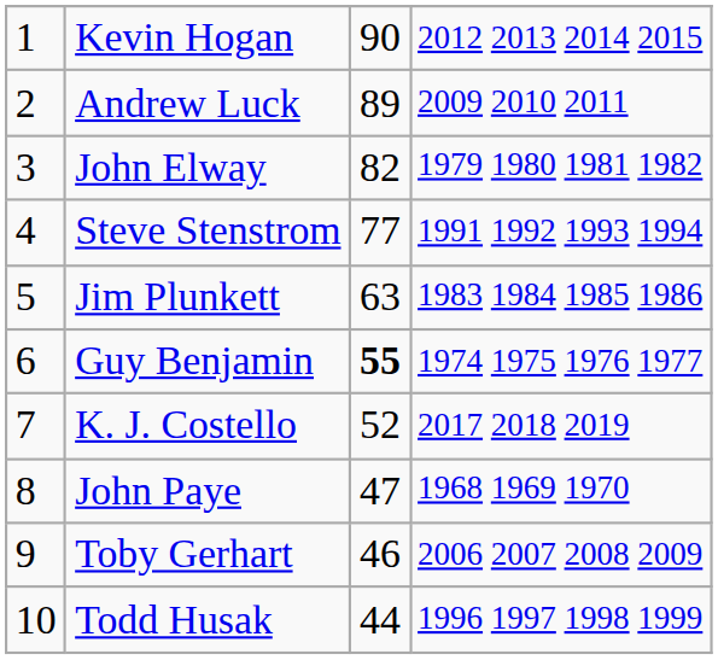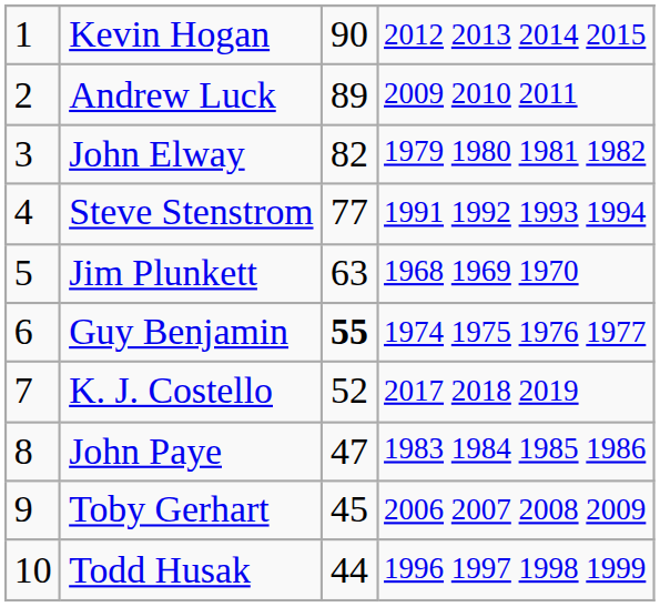 <table class="wikitable">
 <tr>
 </tr>
 <tr>
 <td>1</td>
 <td><a href='#'>Kevin Hogan</a></td>
 <td><abbr>90</abbr></td>
 <td style="font-size:80%;"><a href='#'>2012</a> <a href='#'>2013</a> <a href='#'>2014</a> <a href='#'>2015</a></td>
 </tr>
 <tr>
 <td>2</td>
 <td><a href='#'>Andrew Luck</a></td>
 <td><abbr>89</abbr></td>
 <td style="font-size:80%;"><a href='#'>2009</a> <a href='#'>2010</a> <a href='#'>2011</a></td>
 </tr>
 <tr>
 <td>3</td>
 <td><a href='#'>John Elway</a></td>
 <td><abbr>82</abbr></td>
 <td style="font-size:80%;"><a href='#'>1979</a> <a href='#'>1980</a> <a href='#'>1981</a> <a href='#'>1982</a></td>
 </tr>
 <tr>
 <td>4</td>
 <td><a href='#'>Steve Stenstrom</a></td>
 <td><abbr>77</abbr></td>
 <td style="font-size:80%;"><a href='#'>1991</a> <a href='#'>1992</a> <a href='#'>1993</a> <a href='#'>1994</a></td>
 </tr>
 <tr>
 <td>5</td>
 <td><a href='#'>Jim Plunkett</a></td>
 <td><abbr>63</abbr></td>
-<td style="font-size:80%;"><a href='#'>1983</a> <a href='#'>1984</a> <a href='#'>1985</a> <a href='#'>1986</a></td>
+<td style="font-size:80%;"><a href='#'>1968</a> <a href='#'>1969</a> <a href='#'>1970</a></td>
 </tr>
 <tr>
 <td>6</td>
 <td><a href='#'>Guy Benjamin</a></td>
 <td><strong><abbr>55</abbr></strong></td>
 <td style="font-size:80%;"><a href='#'>1974</a> <a href='#'>1975</a> <a href='#'>1976</a> <a href='#'>1977</a></td>
 </tr>
 <tr>
 <td>7</td>
 <td><a href='#'>K. J. Costello</a></td>
 <td><abbr>52</abbr></td>
 <td style="font-size:80%;"><a href='#'>2017</a> <a href='#'>2018</a> <a href='#'>2019</a></td>
 </tr>
 <tr>
 <td>8</td>
 <td><a href='#'>John Paye</a></td>
 <td><abbr>47</abbr></td>
-<td style="font-size:80%;"><a href='#'>1968</a> <a href='#'>1969</a> <a href='#'>1970</a></td>
+<td style="font-size:80%;"><a href='#'>1983</a> <a href='#'>1984</a> <a href='#'>1985</a> <a href='#'>1986</a></td>
 </tr>
 <tr>
 <td>9</td>
 <td><a href='#'>Toby Gerhart</a></td>
-<td><abbr>46</abbr></td>
+<td><abbr>45</abbr></td>
 <td style="font-size:80%;"><a href='#'>2006</a> <a href='#'>2007</a> <a href='#'>2008</a> <a href='#'>2009</a></td>
 </tr>
 <tr>
 <td>10</td>
 <td><a href='#'>Todd Husak</a></td>
 <td><abbr>44</abbr></td>
 <td style="font-size:80%;"><a href='#'>1996</a> <a href='#'>1997</a> <a href='#'>1998</a> <a href='#'>1999</a></td>
 </tr>
 </table>
